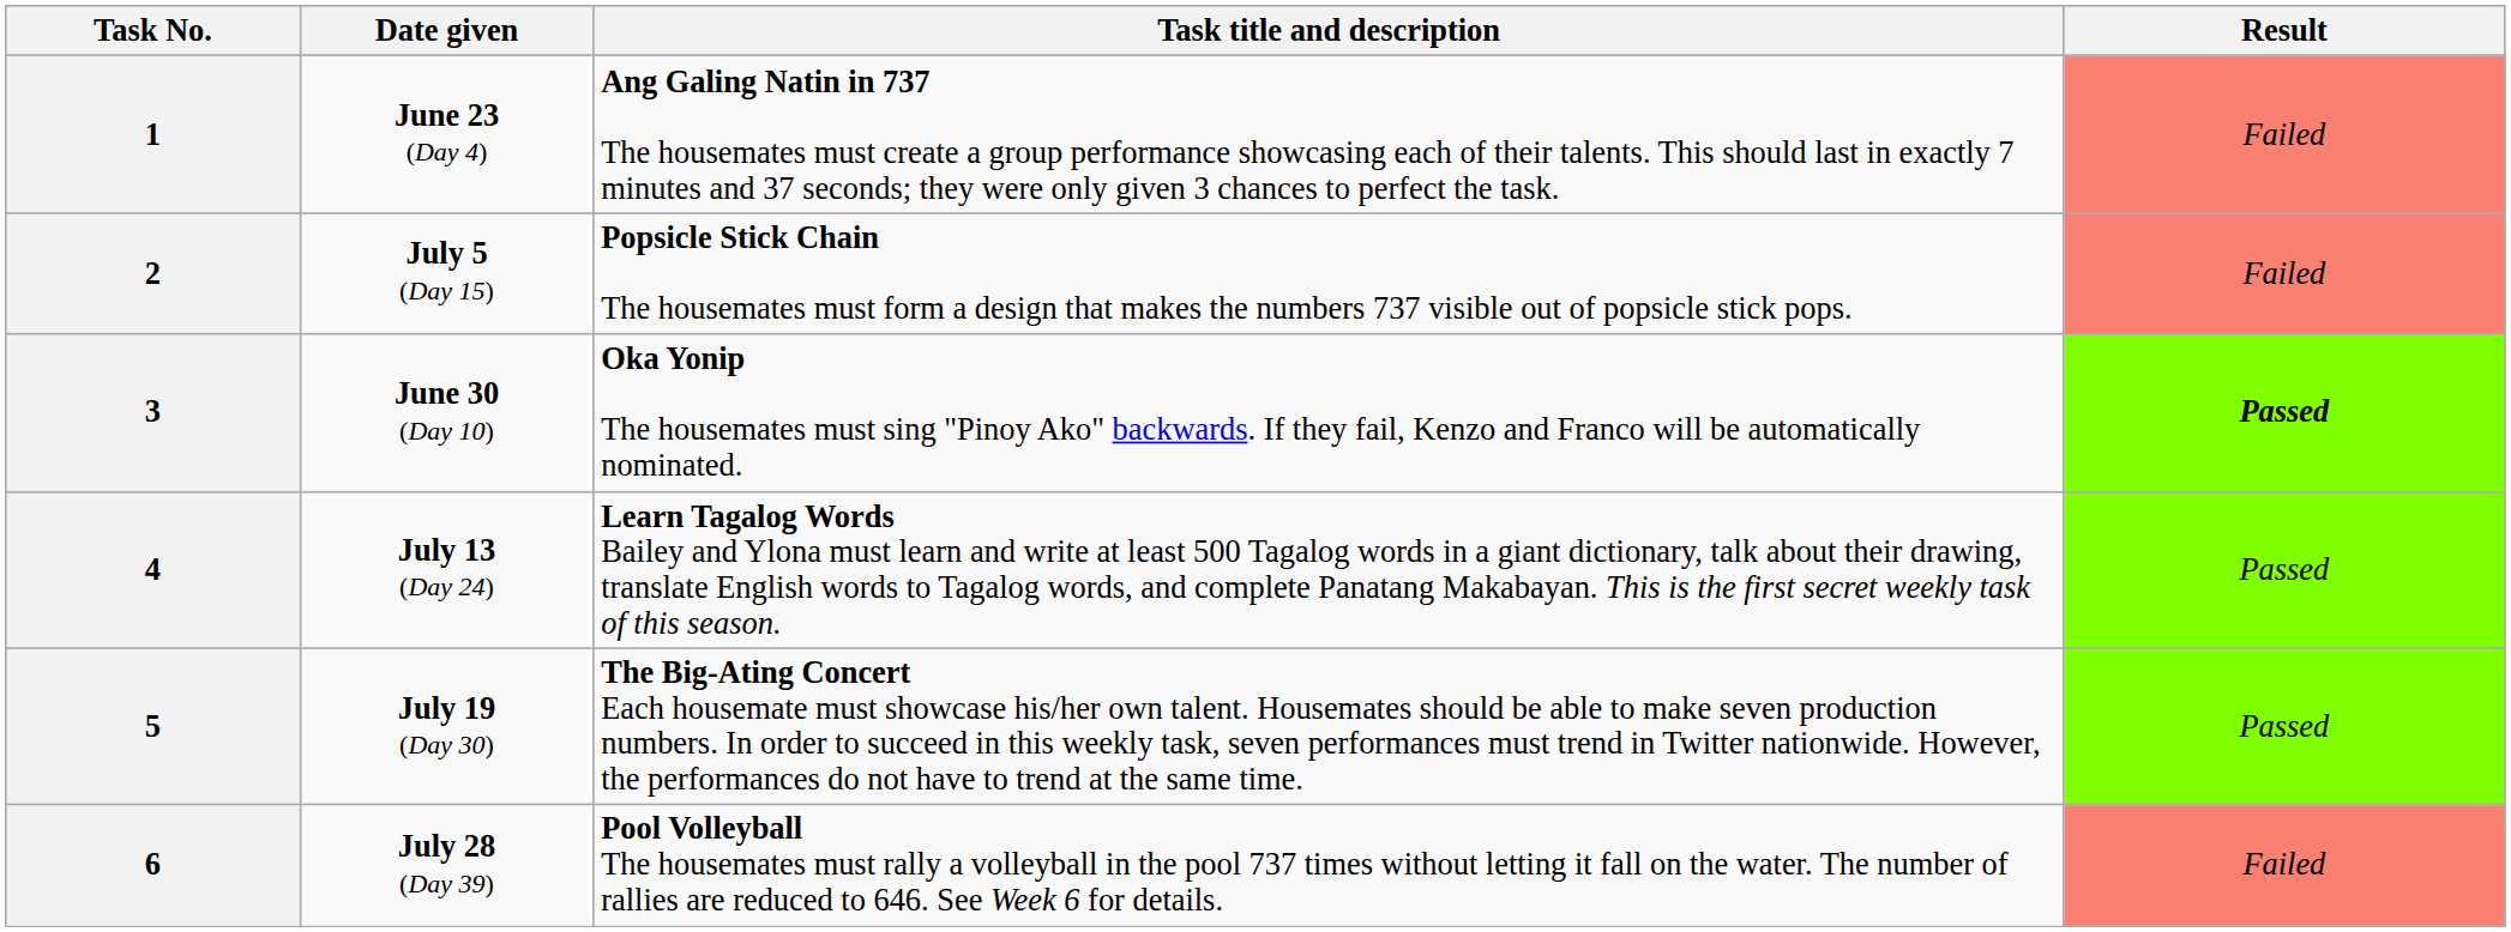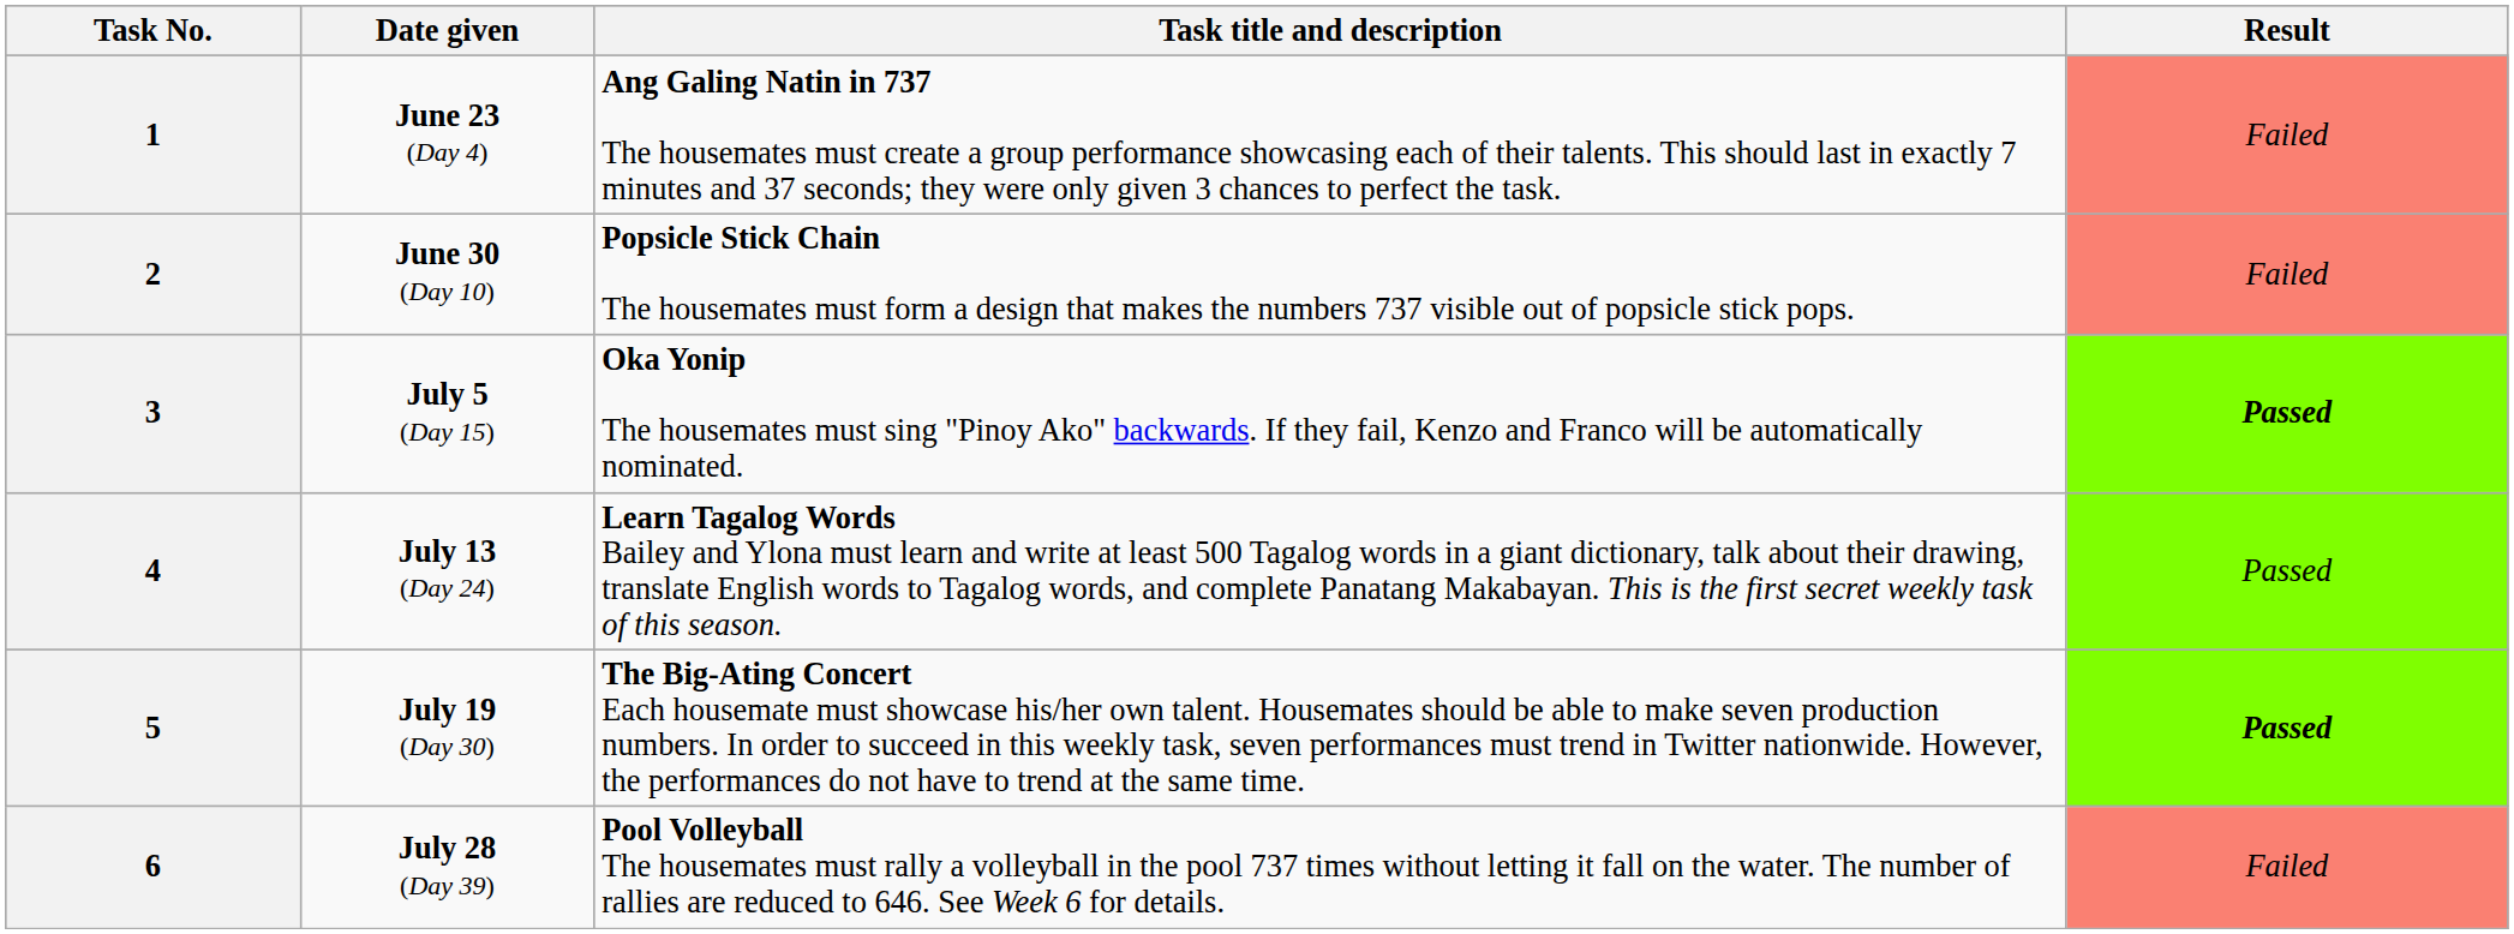 <table class="wikitable" style="text-align: center; font-size:100%; line-height:18px;" width="100%">
 <tr>
 <th style="width: 10%;">Task No.</th>
 <th style="width: 10%;">Date given</th>
 <th style="width: 50%;">Task title and description</th>
 <th style="width: 15%;">Result</th>
 </tr>
 <tr>
 <th>1</th>
 <td><strong>June 23</strong><br><small>(<em>Day 4</em>)</small></td>
 <td align="left"><strong>Ang Galing Natin in 737</strong><br><br>The housemates must create a group performance showcasing each of their talents. This should last in exactly 7 minutes and 37 seconds; they were only given 3 chances to perfect the task.</td>
 <td style="background:#FA8072"><em>Failed </em></td>
 </tr>
 <tr>
 <th>2</th>
-<td><strong>July 5</strong> <br><small>(<em>Day 15</em>)</small></td>
+<td><strong>June 30</strong><br><small>(<em>Day 10</em>)</small></td>
 <td align="left"><strong>Popsicle Stick Chain</strong> <br><br>The housemates must form a design that makes the numbers 737 visible out of popsicle stick pops.</td>
 <td style="background:#FA8072;"><em>Failed</em></td>
 </tr>
 <tr>
 <th>3</th>
-<td><strong>June 30</strong><br><small>(<em>Day 10</em>)</small></td>
+<td><strong>July 5</strong> <br><small>(<em>Day 15</em>)</small></td>
 <td align="left"><strong>Oka Yonip</strong><br><br>The housemates must sing "Pinoy Ako" <a href='#'>backwards</a>. If they fail, Kenzo and Franco will be automatically nominated.</td>
 <td style="background:#7FFF00"><strong><em>Passed</em></strong></td>
 </tr>
 <tr>
 <th>4</th>
 <td><strong>July 13</strong> <br><small>(<em>Day 24</em>)</small></td>
 <td align="left"><strong>Learn Tagalog Words</strong><br>Bailey and Ylona must learn and write at least 500 Tagalog words in a giant dictionary, talk about their drawing, translate English words to Tagalog words, and complete Panatang Makabayan. <em>This is the first secret weekly task of this season.</em></td>
 <td style="background:#7FFF00;"><em>Passed</em></td>
 </tr>
 <tr>
 <th>5</th>
 <td><strong>July 19</strong> <br><small>(<em>Day 30</em>)</small></td>
 <td align="left"><strong>The Big-Ating Concert</strong><br>Each housemate must showcase his/her own talent. Housemates should be able to make seven production numbers. In order to succeed in this weekly task, seven performances must trend in Twitter nationwide. However, the performances do not have to trend at the same time.</td>
-<td style="background:#7FFF00;"><em>Passed</em></td>
+<td style="background:#7FFF00;"><strong><em>Passed</em></strong></td>
 </tr>
 <tr>
 <th>6</th>
 <td><strong>July 28</strong> <br><small>(<em>Day 39</em>)</small></td>
 <td align="left"><strong>Pool Volleyball</strong><br>The housemates must rally a volleyball in the pool 737 times without letting it fall on the water. The number of rallies are reduced to 646. See <em>Week 6</em> for details.</td>
 <td style="background:#FA8072"><em>Failed</em></td>
 </tr>
 <tr>
 </tr>
 </table>
